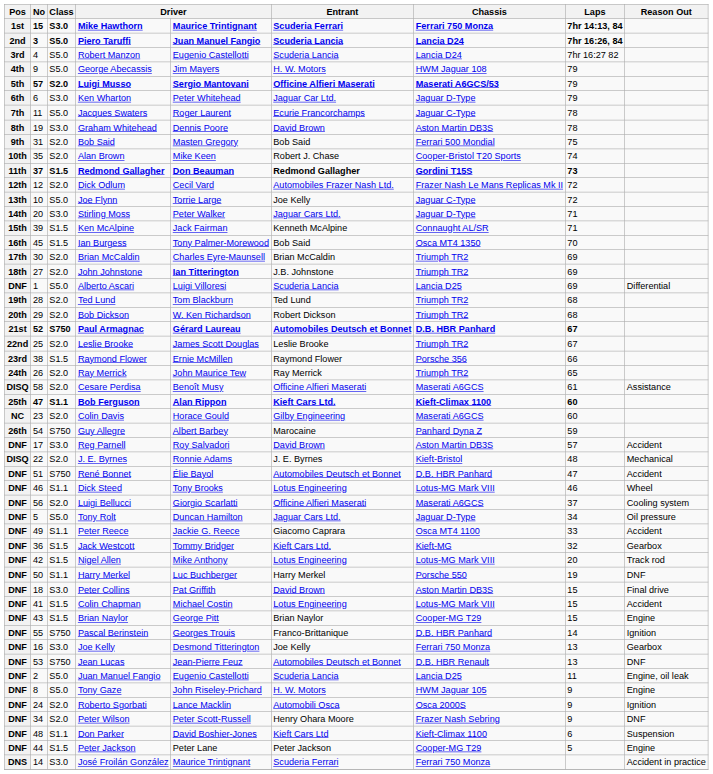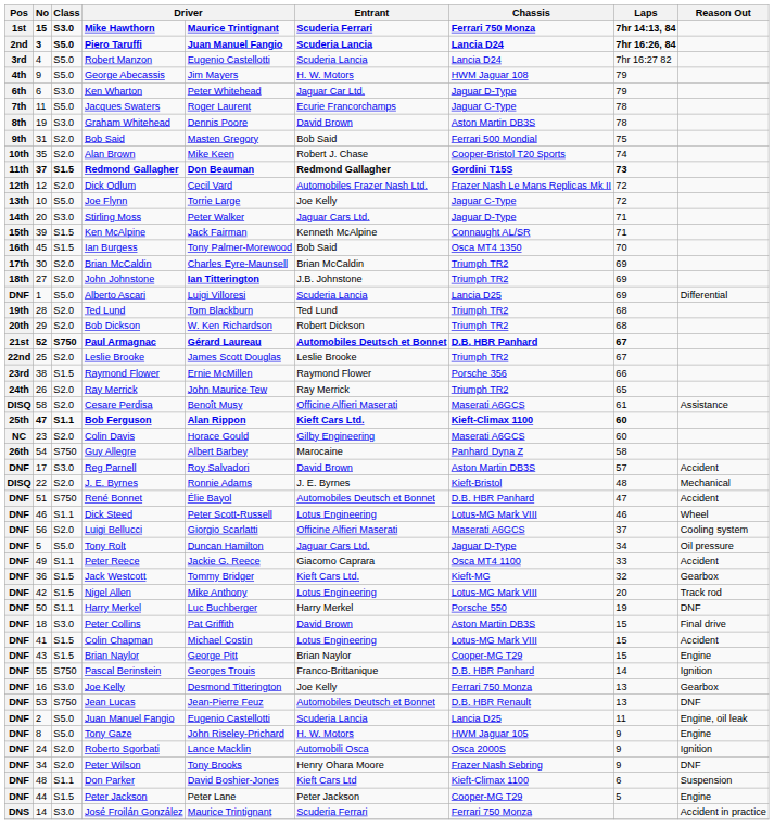 <table class="wikitable" style="font-size: 95%;">
 <tr>
 <th>Pos</th>
 <th>No</th>
 <th>Class</th>
 <th colspan=2>Driver</th>
 <th>Entrant</th>
 <th>Chassis</th>
 <th>Laps</th>
 <th>Reason Out</th>
 </tr>
 <tr>
 <th><strong>1st</strong></th>
 <td><strong>15</strong></td>
 <td><strong>S3.0</strong></td>
 <td> <strong><a href='#'>Mike Hawthorn</a> </strong></td>
 <td> <strong><a href='#'>Maurice Trintignant</a></strong></td>
 <td><strong><a href='#'>Scuderia Ferrari</a></strong></td>
 <td><strong><a href='#'>Ferrari 750 Monza</a></strong></td>
 <td><strong>7hr 14:13, 84</strong></td>
 <td></td>
 </tr>
 <tr>
 <th><strong>2nd</strong></th>
 <td><strong>3</strong></td>
 <td><strong>S5.0</strong></td>
 <td> <strong><a href='#'>Piero Taruffi</a> </strong></td>
 <td> <strong><a href='#'>Juan Manuel Fangio</a></strong></td>
 <td><strong><a href='#'>Scuderia Lancia</a></strong></td>
 <td><strong><a href='#'>Lancia D24</a></strong></td>
 <td><strong>7hr 16:26, 84</strong></td>
 <td></td>
 </tr>
 <tr>
 <th>3rd</th>
 <td>4</td>
 <td>S5.0</td>
 <td> <a href='#'>Robert Manzon</a></td>
 <td> <a href='#'>Eugenio Castellotti</a></td>
 <td><a href='#'>Scuderia Lancia</a></td>
 <td><a href='#'>Lancia D24</a></td>
 <td>7hr 16:27 82</td>
 <td></td>
 </tr>
 <tr>
 <th>4th</th>
 <td>9</td>
 <td>S5.0</td>
 <td> <a href='#'>George Abecassis</a></td>
 <td> <a href='#'>Jim Mayers</a></td>
 <td><a href='#'>H. W. Motors</a></td>
 <td><a href='#'>HWM Jaguar 108</a></td>
-<td>79</td>
-<td></td>
-</tr>
-<tr>
-<th><strong>5th</strong></th>
-<td><strong>57</strong></td>
-<td><strong>S2.0</strong></td>
-<td><strong> <a href='#'>Luigi Musso</a></strong></td>
-<td><strong> <a href='#'>Sergio Mantovani</a> </strong></td>
-<td><strong><a href='#'>Officine Alfieri Maserati</a></strong></td>
-<td><strong><a href='#'>Maserati A6GCS/53</a></strong></td>
 <td>79</td>
 <td></td>
 </tr>
 <tr>
 <th>6th</th>
 <td>6</td>
 <td>S3.0</td>
 <td> <a href='#'>Ken Wharton</a></td>
 <td> <a href='#'>Peter Whitehead</a></td>
 <td><a href='#'>Jaguar Car Ltd.</a></td>
 <td><a href='#'>Jaguar D-Type</a></td>
 <td>79</td>
 <td></td>
 </tr>
 <tr>
 <th>7th</th>
 <td>11</td>
 <td>S5.0</td>
 <td> <a href='#'>Jacques Swaters</a></td>
 <td> <a href='#'>Roger Laurent</a></td>
 <td><a href='#'>Ecurie Francorchamps</a></td>
 <td><a href='#'>Jaguar C-Type</a></td>
 <td>78</td>
 <td></td>
 </tr>
 <tr>
 <th>8th</th>
 <td>19</td>
 <td>S3.0</td>
 <td> <a href='#'>Graham Whitehead</a></td>
 <td> <a href='#'>Dennis Poore</a></td>
 <td><a href='#'>David Brown</a></td>
 <td><a href='#'>Aston Martin DB3S</a></td>
 <td>78</td>
 <td></td>
 </tr>
 <tr>
 <th>9th</th>
 <td>31</td>
 <td>S2.0</td>
 <td> <a href='#'>Bob Said</a></td>
 <td> <a href='#'>Masten Gregory</a></td>
 <td>Bob Said</td>
 <td><a href='#'>Ferrari 500 Mondial</a></td>
 <td>75</td>
 <td></td>
 </tr>
 <tr>
 <th>10th</th>
 <td>35</td>
 <td>S2.0</td>
 <td> <a href='#'>Alan Brown</a></td>
 <td> <a href='#'>Mike Keen</a></td>
 <td>Robert J. Chase</td>
 <td><a href='#'>Cooper-Bristol T20 Sports</a></td>
 <td>74</td>
 <td></td>
 </tr>
 <tr>
 <th><strong>11th</strong></th>
 <td><strong>37</strong></td>
 <td><strong>S1.5</strong></td>
 <td><strong> <a href='#'>Redmond Gallagher</a></strong></td>
 <td><strong> <a href='#'>Don Beauman</a></strong></td>
 <td><strong>Redmond Gallagher</strong></td>
 <td><strong><a href='#'>Gordini T15S</a></strong></td>
 <td><strong>73</strong></td>
 <td></td>
 </tr>
 <tr>
 <th>12th</th>
 <td>12</td>
 <td>S2.0</td>
 <td> <a href='#'>Dick Odlum</a></td>
 <td> <a href='#'>Cecil Vard</a></td>
 <td><a href='#'>Automobiles Frazer Nash Ltd.</a></td>
 <td><a href='#'>Frazer Nash Le Mans Replicas Mk II</a></td>
 <td>72</td>
 <td></td>
 </tr>
 <tr>
 <th>13th</th>
 <td>10</td>
 <td>S5.0</td>
 <td> <a href='#'>Joe Flynn</a></td>
 <td> <a href='#'>Torrie Large</a></td>
 <td>Joe Kelly</td>
 <td><a href='#'>Jaguar C-Type</a></td>
 <td>72</td>
 <td></td>
 </tr>
 <tr>
 <th>14th</th>
 <td>20</td>
 <td>S3.0</td>
 <td> <a href='#'>Stirling Moss</a></td>
 <td> <a href='#'>Peter Walker</a></td>
 <td><a href='#'>Jaguar Cars Ltd.</a></td>
 <td><a href='#'>Jaguar D-Type</a></td>
 <td>71</td>
 <td></td>
 </tr>
 <tr>
 <th>15th</th>
 <td>39</td>
 <td>S1.5</td>
 <td> <a href='#'>Ken McAlpine</a></td>
 <td> <a href='#'>Jack Fairman</a></td>
 <td>Kenneth McAlpine</td>
 <td><a href='#'>Connaught AL/SR</a></td>
 <td>71</td>
 <td></td>
 </tr>
 <tr>
 <th>16th</th>
 <td>45</td>
 <td>S1.5</td>
 <td> <a href='#'>Ian Burgess</a></td>
 <td> <a href='#'>Tony Palmer-Morewood</a></td>
 <td>Bob Said</td>
 <td><a href='#'>Osca MT4 1350</a></td>
 <td>70</td>
 <td></td>
 </tr>
 <tr>
 <th>17th</th>
 <td>30</td>
 <td>S2.0</td>
 <td> <a href='#'>Brian McCaldin</a></td>
 <td> <a href='#'>Charles Eyre-Maunsell</a></td>
 <td>Brian McCaldin</td>
 <td><a href='#'>Triumph TR2</a></td>
 <td>69</td>
 <td></td>
 </tr>
 <tr>
 <th>18th</th>
 <td>27</td>
 <td>S2.0</td>
 <td> <a href='#'>John Johnstone</a></td>
 <td><strong> <a href='#'>Ian Titterington</a></strong></td>
 <td>J.B. Johnstone</td>
 <td><a href='#'>Triumph TR2</a></td>
 <td>69</td>
 <td></td>
 </tr>
 <tr>
 <th>DNF</th>
 <td>1</td>
 <td>S5.0</td>
 <td> <a href='#'>Alberto Ascari</a></td>
 <td> <a href='#'>Luigi Villoresi</a></td>
 <td><a href='#'>Scuderia Lancia</a></td>
 <td><a href='#'>Lancia D25</a></td>
 <td>69</td>
 <td>Differential</td>
 </tr>
 <tr>
 <th>19th</th>
 <td>28</td>
 <td>S2.0</td>
 <td> <a href='#'>Ted Lund</a></td>
 <td> <a href='#'>Tom Blackburn</a></td>
 <td>Ted Lund</td>
 <td><a href='#'>Triumph TR2</a></td>
 <td>68</td>
 <td></td>
 </tr>
 <tr>
 <th>20th</th>
 <td>29</td>
 <td>S2.0</td>
 <td> <a href='#'>Bob Dickson</a></td>
 <td> <a href='#'>W. Ken Richardson</a></td>
 <td>Robert Dickson</td>
 <td><a href='#'>Triumph TR2</a></td>
 <td>68</td>
 <td></td>
 </tr>
 <tr>
 <th><strong>21st</strong></th>
 <td><strong>52</strong></td>
 <td><strong>S750</strong></td>
 <td><strong> <a href='#'>Paul Armagnac</a></strong></td>
 <td><strong> <a href='#'>Gérard Laureau</a></strong></td>
 <td><strong><a href='#'>Automobiles Deutsch et Bonnet</a></strong></td>
 <td><strong><a href='#'>D.B. HBR Panhard</a></strong></td>
 <td><strong>67</strong></td>
 <td></td>
 </tr>
 <tr>
 <th>22nd</th>
 <td>25</td>
 <td>S2.0</td>
 <td> <a href='#'>Leslie Brooke</a></td>
 <td> <a href='#'>James Scott Douglas</a></td>
 <td>Leslie Brooke</td>
 <td><a href='#'>Triumph TR2</a></td>
 <td>67</td>
 <td></td>
 </tr>
 <tr>
 <th>23rd</th>
 <td>38</td>
 <td>S1.5</td>
 <td> <a href='#'>Raymond Flower</a></td>
 <td> <a href='#'>Ernie McMillen</a></td>
 <td>Raymond Flower</td>
 <td><a href='#'>Porsche 356</a></td>
 <td>66</td>
 <td></td>
 </tr>
 <tr>
 <th>24th</th>
 <td>26</td>
 <td>S2.0</td>
 <td> <a href='#'>Ray Merrick</a></td>
 <td> <a href='#'>John Maurice Tew</a></td>
 <td>Ray Merrick</td>
 <td><a href='#'>Triumph TR2</a></td>
 <td>65</td>
 <td></td>
 </tr>
 <tr>
 <th>DISQ</th>
 <td>58</td>
 <td>S2.0</td>
 <td> <a href='#'>Cesare Perdisa</a></td>
 <td> <a href='#'>Benoît Musy</a></td>
 <td><a href='#'>Officine Alfieri Maserati</a></td>
 <td><a href='#'>Maserati A6GCS</a></td>
 <td>61</td>
 <td>Assistance</td>
 </tr>
 <tr>
 <th><strong>25th</strong></th>
 <td><strong>47</strong></td>
 <td><strong>S1.1</strong></td>
 <td><strong> <a href='#'>Bob Ferguson</a></strong></td>
 <td><strong> <a href='#'>Alan Rippon</a></strong></td>
 <td><strong><a href='#'>Kieft Cars Ltd.</a></strong></td>
 <td><strong><a href='#'>Kieft-Climax 1100</a></strong></td>
 <td><strong>60</strong></td>
 <td></td>
 </tr>
 <tr>
 <th>NC</th>
 <td>23</td>
 <td>S2.0</td>
 <td> <a href='#'>Colin Davis</a></td>
 <td> <a href='#'>Horace Gould</a></td>
 <td><a href='#'>Gilby Engineering</a></td>
 <td><a href='#'>Maserati A6GCS</a></td>
 <td>60</td>
 <td></td>
 </tr>
 <tr>
 <th>26th</th>
 <td>54</td>
 <td>S750</td>
 <td> <a href='#'>Guy Allegre</a></td>
 <td> <a href='#'>Albert Barbey</a></td>
 <td>Marocaine</td>
 <td><a href='#'>Panhard Dyna Z</a></td>
-<td>59</td>
+<td>58</td>
 <td></td>
 </tr>
 <tr>
 <th>DNF</th>
 <td>17</td>
 <td>S3.0</td>
 <td> <a href='#'>Reg Parnell</a></td>
 <td> <a href='#'>Roy Salvadori</a></td>
 <td><a href='#'>David Brown</a></td>
 <td><a href='#'>Aston Martin DB3S</a></td>
 <td>57</td>
 <td>Accident</td>
 </tr>
 <tr>
 <th>DISQ</th>
 <td>22</td>
 <td>S2.0</td>
 <td> <a href='#'>J. E. Byrnes</a></td>
 <td> <a href='#'>Ronnie Adams</a></td>
 <td>J. E. Byrnes</td>
 <td><a href='#'>Kieft-Bristol</a></td>
 <td>48</td>
 <td>Mechanical</td>
 </tr>
 <tr>
 <th>DNF</th>
 <td>51</td>
 <td>S750</td>
 <td> <a href='#'>René Bonnet</a></td>
 <td> <a href='#'>Élie Bayol</a></td>
 <td><a href='#'>Automobiles Deutsch et Bonnet</a></td>
 <td><a href='#'>D.B. HBR Panhard</a></td>
 <td>47</td>
 <td>Accident</td>
 </tr>
 <tr>
 <th>DNF</th>
 <td>46</td>
 <td>S1.1</td>
 <td> <a href='#'>Dick Steed</a></td>
-<td> <a href='#'>Tony Brooks</a></td>
+<td> <a href='#'>Peter Scott-Russell</a></td>
 <td><a href='#'>Lotus Engineering</a></td>
 <td><a href='#'>Lotus-MG Mark VIII</a></td>
 <td>46</td>
 <td>Wheel</td>
 </tr>
 <tr>
 <th>DNF</th>
 <td>56</td>
 <td>S2.0</td>
 <td> <a href='#'>Luigi Bellucci</a></td>
 <td> <a href='#'>Giorgio Scarlatti</a></td>
 <td><a href='#'>Officine Alfieri Maserati</a></td>
 <td><a href='#'>Maserati A6GCS</a></td>
 <td>37</td>
 <td>Cooling system</td>
 </tr>
 <tr>
 <th>DNF</th>
 <td>5</td>
 <td>S5.0</td>
 <td> <a href='#'>Tony Rolt</a></td>
 <td> <a href='#'>Duncan Hamilton</a></td>
 <td><a href='#'>Jaguar Cars Ltd.</a></td>
 <td><a href='#'>Jaguar D-Type</a></td>
 <td>34</td>
 <td>Oil pressure</td>
 </tr>
 <tr>
 <th>DNF</th>
 <td>49</td>
 <td>S1.1</td>
 <td> <a href='#'>Peter Reece</a></td>
 <td> <a href='#'>Jackie G. Reece</a></td>
 <td>Giacomo Caprara</td>
 <td><a href='#'>Osca MT4 1100</a></td>
 <td>33</td>
 <td>Accident</td>
 </tr>
 <tr>
 <th>DNF</th>
 <td>36</td>
 <td>S1.5</td>
 <td> <a href='#'>Jack Westcott</a></td>
 <td> <a href='#'>Tommy Bridger</a></td>
 <td><a href='#'>Kieft Cars Ltd.</a></td>
 <td><a href='#'>Kieft-MG</a></td>
 <td>32</td>
 <td>Gearbox</td>
 </tr>
 <tr>
 <th>DNF</th>
 <td>42</td>
 <td>S1.5</td>
 <td> <a href='#'>Nigel Allen</a></td>
 <td> <a href='#'>Mike Anthony</a></td>
 <td><a href='#'>Lotus Engineering</a></td>
 <td><a href='#'>Lotus-MG Mark VIII</a></td>
 <td>20</td>
 <td>Track rod</td>
 </tr>
 <tr>
 <th>DNF</th>
 <td>50</td>
 <td>S1.1</td>
 <td> <a href='#'>Harry Merkel</a></td>
 <td> <a href='#'>Luc Buchberger</a></td>
 <td>Harry Merkel</td>
 <td><a href='#'>Porsche 550</a></td>
 <td>19</td>
 <td>DNF</td>
 </tr>
 <tr>
 <th>DNF</th>
 <td>18</td>
 <td>S3.0</td>
 <td> <a href='#'>Peter Collins</a></td>
 <td> <a href='#'>Pat Griffith</a></td>
 <td><a href='#'>David Brown</a></td>
 <td><a href='#'>Aston Martin DB3S</a></td>
 <td>15</td>
 <td>Final drive</td>
 </tr>
 <tr>
 <th>DNF</th>
 <td>41</td>
 <td>S1.5</td>
 <td> <a href='#'>Colin Chapman</a></td>
 <td> <a href='#'>Michael Costin</a></td>
 <td><a href='#'>Lotus Engineering</a></td>
 <td><a href='#'>Lotus-MG Mark VIII</a></td>
 <td>15</td>
 <td>Accident</td>
 </tr>
 <tr>
 <th>DNF</th>
 <td>43</td>
 <td>S1.5</td>
 <td> <a href='#'>Brian Naylor</a></td>
 <td> <a href='#'>George Pitt</a></td>
 <td>Brian Naylor</td>
 <td><a href='#'>Cooper-MG T29</a></td>
 <td>15</td>
 <td>Engine</td>
 </tr>
 <tr>
 <th>DNF</th>
 <td>55</td>
 <td>S750</td>
 <td> <a href='#'>Pascal Berinstein</a></td>
 <td> <a href='#'>Georges Trouis</a></td>
 <td>Franco-Brittanique</td>
 <td><a href='#'>D.B. HBR Panhard</a></td>
 <td>14</td>
 <td>Ignition</td>
 </tr>
 <tr>
 <th>DNF</th>
 <td>16</td>
 <td>S3.0</td>
 <td> <a href='#'>Joe Kelly</a></td>
 <td> <a href='#'>Desmond Titterington</a></td>
 <td>Joe Kelly</td>
 <td><a href='#'>Ferrari 750 Monza</a></td>
 <td>13</td>
 <td>Gearbox</td>
 </tr>
 <tr>
 <th>DNF</th>
 <td>53</td>
 <td>S750</td>
 <td> <a href='#'>Jean Lucas</a></td>
 <td> <a href='#'>Jean-Pierre Feuz</a></td>
 <td><a href='#'>Automobiles Deutsch et Bonnet</a></td>
 <td><a href='#'>D.B. HBR Renault</a></td>
 <td>13</td>
 <td>DNF</td>
 </tr>
 <tr>
 <th>DNF</th>
 <td>2</td>
 <td>S5.0</td>
 <td> <a href='#'>Juan Manuel Fangio</a></td>
 <td> <a href='#'>Eugenio Castellotti</a></td>
 <td><a href='#'>Scuderia Lancia</a></td>
 <td><a href='#'>Lancia D25</a></td>
 <td>11</td>
 <td>Engine, oil leak</td>
 </tr>
 <tr>
 <th>DNF</th>
 <td>8</td>
 <td>S5.0</td>
 <td> <a href='#'>Tony Gaze</a></td>
 <td> <a href='#'>John Riseley-Prichard</a></td>
 <td><a href='#'>H. W. Motors</a></td>
 <td><a href='#'>HWM Jaguar 105</a></td>
 <td>9</td>
 <td>Engine</td>
 </tr>
 <tr>
 <th>DNF</th>
 <td>24</td>
 <td>S2.0</td>
 <td> <a href='#'>Roberto Sgorbati</a></td>
 <td> <a href='#'>Lance Macklin</a></td>
 <td><a href='#'>Automobili Osca</a></td>
 <td><a href='#'>Osca 2000S</a></td>
 <td>9</td>
 <td>Ignition</td>
 </tr>
 <tr>
 <th>DNF</th>
 <td>34</td>
 <td>S2.0</td>
 <td> <a href='#'>Peter Wilson</a></td>
-<td> <a href='#'>Peter Scott-Russell</a></td>
+<td> <a href='#'>Tony Brooks</a></td>
 <td>Henry Ohara Moore</td>
 <td><a href='#'>Frazer Nash Sebring</a></td>
 <td>9</td>
 <td>DNF</td>
 </tr>
 <tr>
 <th>DNF</th>
 <td>48</td>
 <td>S1.1</td>
 <td> <a href='#'>Don Parker</a></td>
 <td> <a href='#'>David Boshier-Jones</a></td>
 <td><a href='#'>Kieft Cars Ltd</a></td>
 <td><a href='#'>Kieft-Climax 1100</a></td>
 <td>6</td>
 <td>Suspension</td>
 </tr>
 <tr>
 <th>DNF</th>
 <td>44</td>
 <td>S1.5</td>
 <td> <a href='#'>Peter Jackson</a></td>
 <td> Peter Lane</td>
 <td>Peter Jackson</td>
 <td><a href='#'>Cooper-MG T29</a></td>
 <td>5</td>
 <td>Engine</td>
 </tr>
 <tr>
 <th>DNS</th>
 <td>14</td>
 <td>S3.0</td>
 <td> <a href='#'>José Froilán González</a></td>
 <td> <a href='#'>Maurice Trintignant</a></td>
 <td><a href='#'>Scuderia Ferrari</a></td>
 <td><a href='#'>Ferrari 750 Monza</a></td>
 <td></td>
 <td>Accident in practice</td>
 </tr>
 <tr>
 </tr>
 </table>
